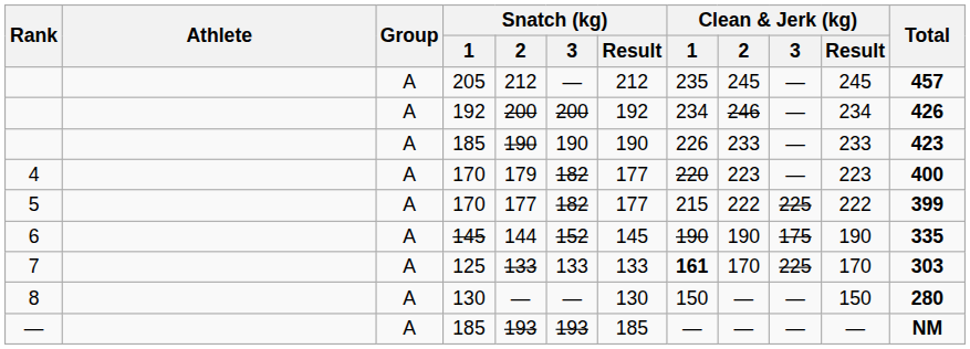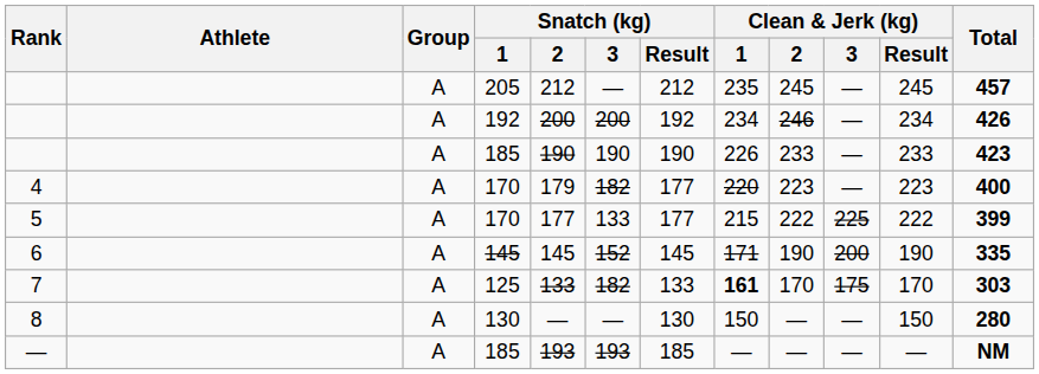 <table class = "wikitable" style="text-align:center;">
 <tr>
 <th rowspan=2 width=40>Rank</th>
 <th rowspan=2 width=250>Athlete</th>
 <th rowspan=2 width=40>Group</th>
 <th colspan=4>Snatch (kg)</th>
 <th colspan=4>Clean & Jerk (kg)</th>
 <th rowspan=2 width=55>Total</th>
 </tr>
 <tr>
 <th width=35>1</th>
 <th width=35>2</th>
 <th width=35>3</th>
 <th width=45>Result</th>
 <th width=35>1</th>
 <th width=35>2</th>
 <th width=35>3</th>
 <th width=45>Result</th>
 </tr>
 <tr>
 <td></td>
 <td align=left></td>
 <td>A</td>
 <td>205</td>
 <td>212</td>
 <td>—</td>
 <td>212</td>
 <td>235</td>
 <td>245</td>
 <td>—</td>
 <td>245</td>
 <td><strong>457</strong></td>
 </tr>
 <tr>
 <td></td>
 <td align=left></td>
 <td>A</td>
 <td>192</td>
 <td><s>200</s></td>
 <td><s>200</s></td>
 <td>192</td>
 <td>234</td>
 <td><s>246</s></td>
 <td>—</td>
 <td>234</td>
 <td><strong>426</strong></td>
 </tr>
 <tr>
 <td></td>
 <td align=left></td>
 <td>A</td>
 <td>185</td>
 <td><s>190</s></td>
 <td>190</td>
 <td>190</td>
 <td>226</td>
 <td>233</td>
 <td>—</td>
 <td>233</td>
 <td><strong>423</strong></td>
 </tr>
 <tr>
 <td>4</td>
 <td align=left></td>
 <td>A</td>
 <td>170</td>
 <td>179</td>
 <td><s>182</s></td>
 <td>177</td>
 <td><s>220</s></td>
 <td>223</td>
 <td>—</td>
 <td>223</td>
 <td><strong>400</strong></td>
 </tr>
 <tr>
 <td>5</td>
 <td align=left></td>
 <td>A</td>
 <td>170</td>
 <td>177</td>
-<td><s>182</s></td>
+<td>133</td>
 <td>177</td>
 <td>215</td>
 <td>222</td>
 <td><s>225</s></td>
 <td>222</td>
 <td><strong>399</strong></td>
 </tr>
 <tr>
 <td>6</td>
 <td align=left></td>
 <td>A</td>
 <td><s>145</s></td>
-<td>144</td>
+<td>145</td>
 <td><s>152</s></td>
 <td>145</td>
-<td><s>190</s></td>
+<td><s>171</s></td>
 <td>190</td>
-<td><s>175</s></td>
+<td><s>200</s></td>
 <td>190</td>
 <td><strong>335</strong></td>
 </tr>
 <tr>
 <td>7</td>
 <td align=left></td>
 <td>A</td>
 <td>125</td>
 <td><s>133</s></td>
-<td>133</td>
+<td><s>182</s></td>
 <td>133</td>
 <td><strong>161</strong></td>
 <td>170</td>
-<td><s>225</s></td>
+<td><s>175</s></td>
 <td>170</td>
 <td><strong>303</strong></td>
 </tr>
 <tr>
 <td>8</td>
 <td align=left></td>
 <td>A</td>
 <td>130</td>
 <td>—</td>
 <td>—</td>
 <td>130</td>
 <td>150</td>
 <td>—</td>
 <td>—</td>
 <td>150</td>
 <td><strong>280</strong></td>
 </tr>
 <tr>
 <td>—</td>
 <td align=left></td>
 <td>A</td>
 <td>185</td>
 <td><s>193</s></td>
 <td><s>193</s></td>
 <td>185</td>
 <td>—</td>
 <td>—</td>
 <td>—</td>
 <td>—</td>
 <td><strong>NM</strong></td>
 </tr>
 </table>
